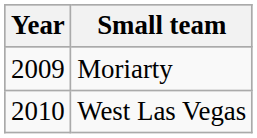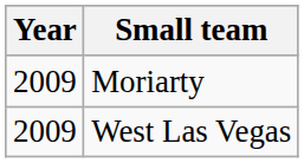 <table class="wikitable">
 <tr>
 <th>Year</th>
 <th>Small team</th>
 </tr>
 <tr>
 <td>2009</td>
 <td>Moriarty</td>
 </tr>
 <tr>
-<td>2010</td>
+<td>2009</td>
 <td>West Las Vegas</td>
 </tr>
 </table>
